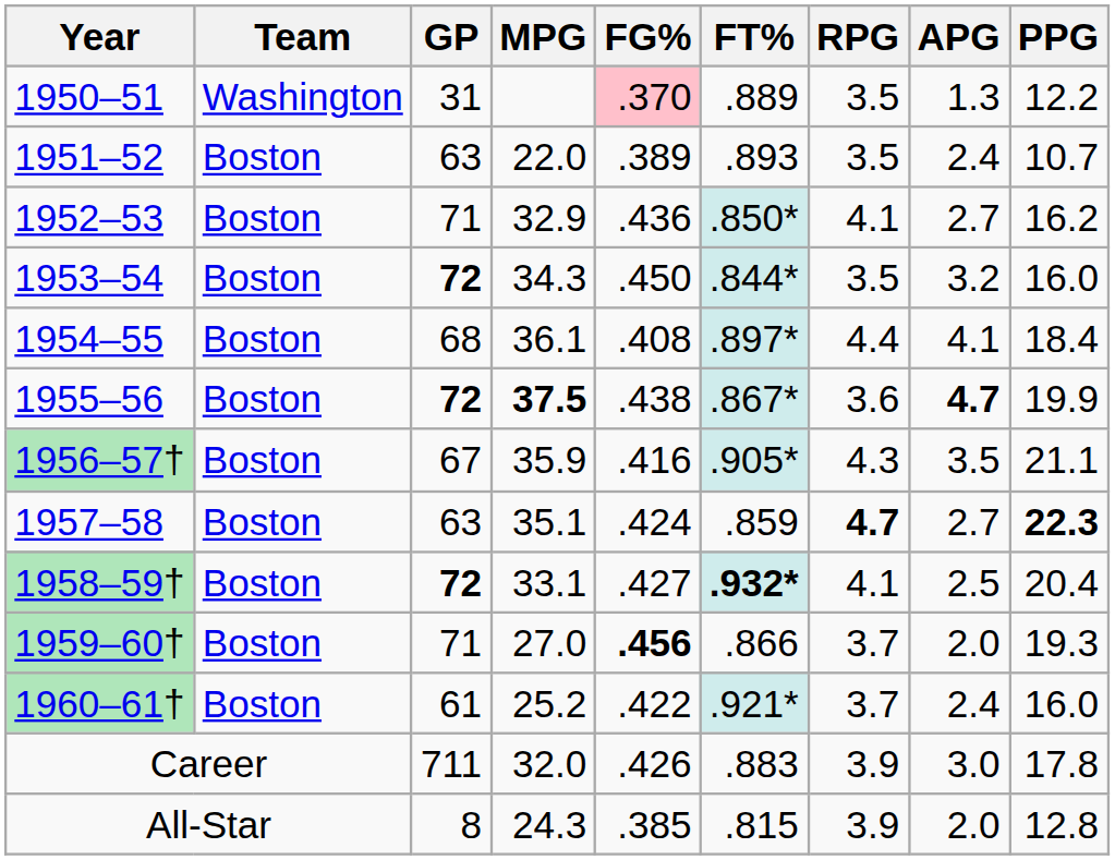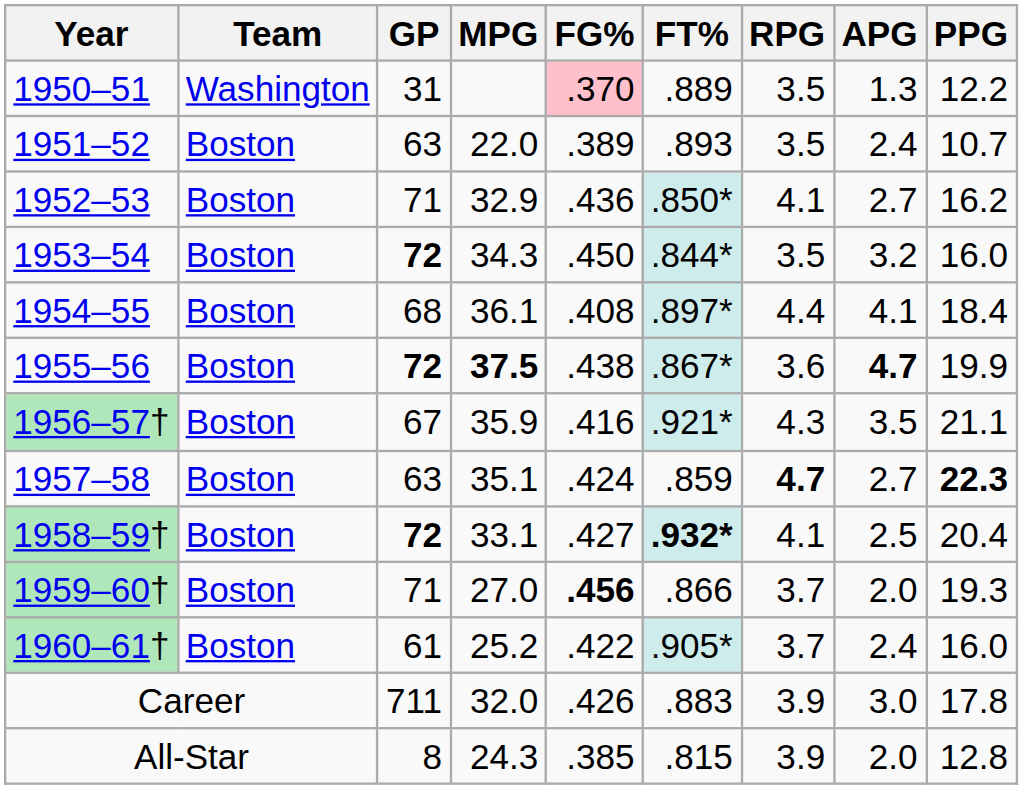 <table class="wikitable sortable" style="font-size:95%; text-align:right;">
 <tr>
 <th>Year</th>
 <th>Team</th>
 <th>GP</th>
 <th>MPG</th>
 <th>FG%</th>
 <th>FT%</th>
 <th>RPG</th>
 <th>APG</th>
 <th>PPG</th>
 </tr>
 <tr>
 <td style="text-align:left;"><a href='#'>1950–51</a></td>
 <td style="text-align:left;"><a href='#'>Washington</a></td>
 <td>31</td>
 <td></td>
 <td style="background: pink;">.370</td>
 <td>.889</td>
 <td>3.5</td>
 <td>1.3</td>
 <td>12.2</td>
 </tr>
 <tr>
 <td style="text-align:left;"><a href='#'>1951–52</a></td>
 <td style="text-align:left;"><a href='#'>Boston</a></td>
 <td>63</td>
 <td>22.0</td>
 <td>.389</td>
 <td>.893</td>
 <td>3.5</td>
 <td>2.4</td>
 <td>10.7</td>
 </tr>
 <tr>
 <td style="text-align:left;"><a href='#'>1952–53</a></td>
 <td style="text-align:left;"><a href='#'>Boston</a></td>
 <td>71</td>
 <td>32.9</td>
 <td>.436</td>
 <td style="background:#cfecec;">.850*</td>
 <td>4.1</td>
 <td>2.7</td>
 <td>16.2</td>
 </tr>
 <tr>
 <td style="text-align:left;"><a href='#'>1953–54</a></td>
 <td style="text-align:left;"><a href='#'>Boston</a></td>
 <td><strong>72</strong></td>
 <td>34.3</td>
 <td>.450</td>
 <td style="background:#cfecec;">.844*</td>
 <td>3.5</td>
 <td>3.2</td>
 <td>16.0</td>
 </tr>
 <tr>
 <td style="text-align:left;"><a href='#'>1954–55</a></td>
 <td style="text-align:left;"><a href='#'>Boston</a></td>
 <td>68</td>
 <td>36.1</td>
 <td>.408</td>
 <td style="background:#cfecec;">.897*</td>
 <td>4.4</td>
 <td>4.1</td>
 <td>18.4</td>
 </tr>
 <tr>
 <td style="text-align:left;"><a href='#'>1955–56</a></td>
 <td style="text-align:left;"><a href='#'>Boston</a></td>
 <td><strong>72</strong></td>
 <td><strong>37.5</strong></td>
 <td>.438</td>
 <td style="background:#cfecec;">.867*</td>
 <td>3.6</td>
 <td><strong>4.7</strong></td>
 <td>19.9</td>
 </tr>
 <tr>
 <td style="text-align:left;background:#AFE6BA"><a href='#'>1956–57</a>†</td>
 <td style="text-align:left;"><a href='#'>Boston</a></td>
 <td>67</td>
 <td>35.9</td>
 <td>.416</td>
-<td style="background:#cfecec;">.905*</td>
+<td style="background:#cfecec;">.921*</td>
 <td>4.3</td>
 <td>3.5</td>
 <td>21.1</td>
 </tr>
 <tr>
 <td style="text-align:left;"><a href='#'>1957–58</a></td>
 <td style="text-align:left;"><a href='#'>Boston</a></td>
 <td>63</td>
 <td>35.1</td>
 <td>.424</td>
 <td>.859</td>
 <td><strong>4.7</strong></td>
 <td>2.7</td>
 <td><strong>22.3</strong></td>
 </tr>
 <tr>
 <td style="text-align:left;background:#AFE6BA"><a href='#'>1958–59</a>†</td>
 <td style="text-align:left;"><a href='#'>Boston</a></td>
 <td><strong>72</strong></td>
 <td>33.1</td>
 <td>.427</td>
 <td style="background:#cfecec;"><strong>.932*</strong></td>
 <td>4.1</td>
 <td>2.5</td>
 <td>20.4</td>
 </tr>
 <tr>
 <td style="text-align:left;background:#AFE6BA"><a href='#'>1959–60</a>†</td>
 <td style="text-align:left;"><a href='#'>Boston</a></td>
 <td>71</td>
 <td>27.0</td>
 <td><strong>.456</strong></td>
 <td>.866</td>
 <td>3.7</td>
 <td>2.0</td>
 <td>19.3</td>
 </tr>
 <tr>
 <td style="text-align:left;background:#AFE6BA"><a href='#'>1960–61</a>†</td>
 <td style="text-align:left;"><a href='#'>Boston</a></td>
 <td>61</td>
 <td>25.2</td>
 <td>.422</td>
-<td style="background:#cfecec;">.921*</td>
+<td style="background:#cfecec;">.905*</td>
 <td>3.7</td>
 <td>2.4</td>
 <td>16.0</td>
 </tr>
 <tr class="sortbottom">
 <td colspan="2" style="text-align:center;">Career</td>
 <td>711</td>
 <td>32.0</td>
 <td>.426</td>
 <td>.883</td>
 <td>3.9</td>
 <td>3.0</td>
 <td>17.8</td>
 </tr>
 <tr class="sortbottom">
 <td colspan="2" style="text-align:center;">All-Star</td>
 <td>8</td>
 <td>24.3</td>
 <td>.385</td>
 <td>.815</td>
 <td>3.9</td>
 <td>2.0</td>
 <td>12.8</td>
 </tr>
 </table>
